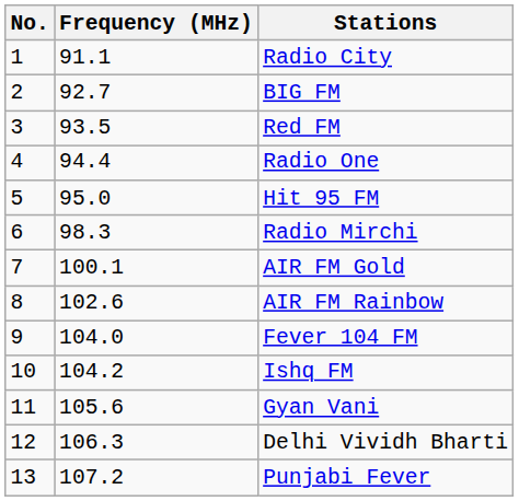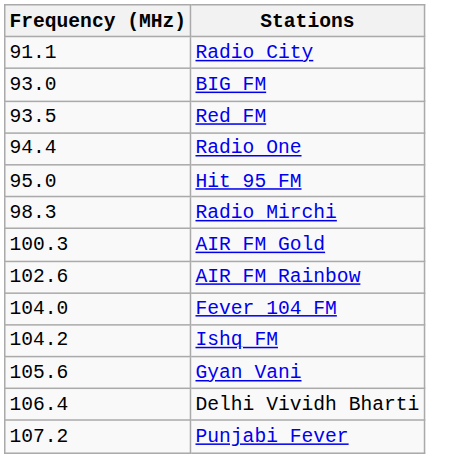 <table class="wikitable">
 <tr>
-<th>No.</th>
 <th>Frequency (MHz)</th>
 <th>Stations</th>
 </tr>
 <tr>
-<td>1</td>
 <td>91.1</td>
 <td><a href='#'>Radio City</a></td>
 </tr>
 <tr>
-<td>2</td>
-<td>92.7</td>
+<td>93.0</td>
 <td><a href='#'>BIG FM</a></td>
 </tr>
 <tr>
-<td>3</td>
 <td>93.5</td>
 <td><a href='#'>Red FM</a></td>
 </tr>
 <tr>
-<td>4</td>
 <td>94.4</td>
 <td><a href='#'>Radio One</a></td>
 </tr>
 <tr>
-<td>5</td>
 <td>95.0</td>
 <td><a href='#'>Hit 95 FM</a></td>
 </tr>
 <tr>
-<td>6</td>
 <td>98.3</td>
 <td><a href='#'>Radio Mirchi</a></td>
 </tr>
 <tr>
-<td>7</td>
-<td>100.1</td>
+<td>100.3</td>
 <td><a href='#'>AIR FM Gold</a></td>
 </tr>
 <tr>
-<td>8</td>
 <td>102.6</td>
 <td><a href='#'>AIR FM Rainbow</a></td>
 </tr>
 <tr>
-<td>9</td>
 <td>104.0</td>
 <td><a href='#'>Fever 104 FM</a></td>
 </tr>
 <tr>
-<td>10</td>
 <td>104.2</td>
 <td><a href='#'>Ishq FM</a></td>
 </tr>
 <tr>
-<td>11</td>
 <td>105.6</td>
 <td><a href='#'>Gyan Vani</a></td>
 </tr>
 <tr>
-<td>12</td>
-<td>106.3</td>
+<td>106.4</td>
 <td>Delhi Vividh Bharti</td>
 </tr>
 <tr>
-<td>13</td>
 <td>107.2</td>
 <td><a href='#'>Punjabi Fever</a></td>
 </tr>
 </table>
